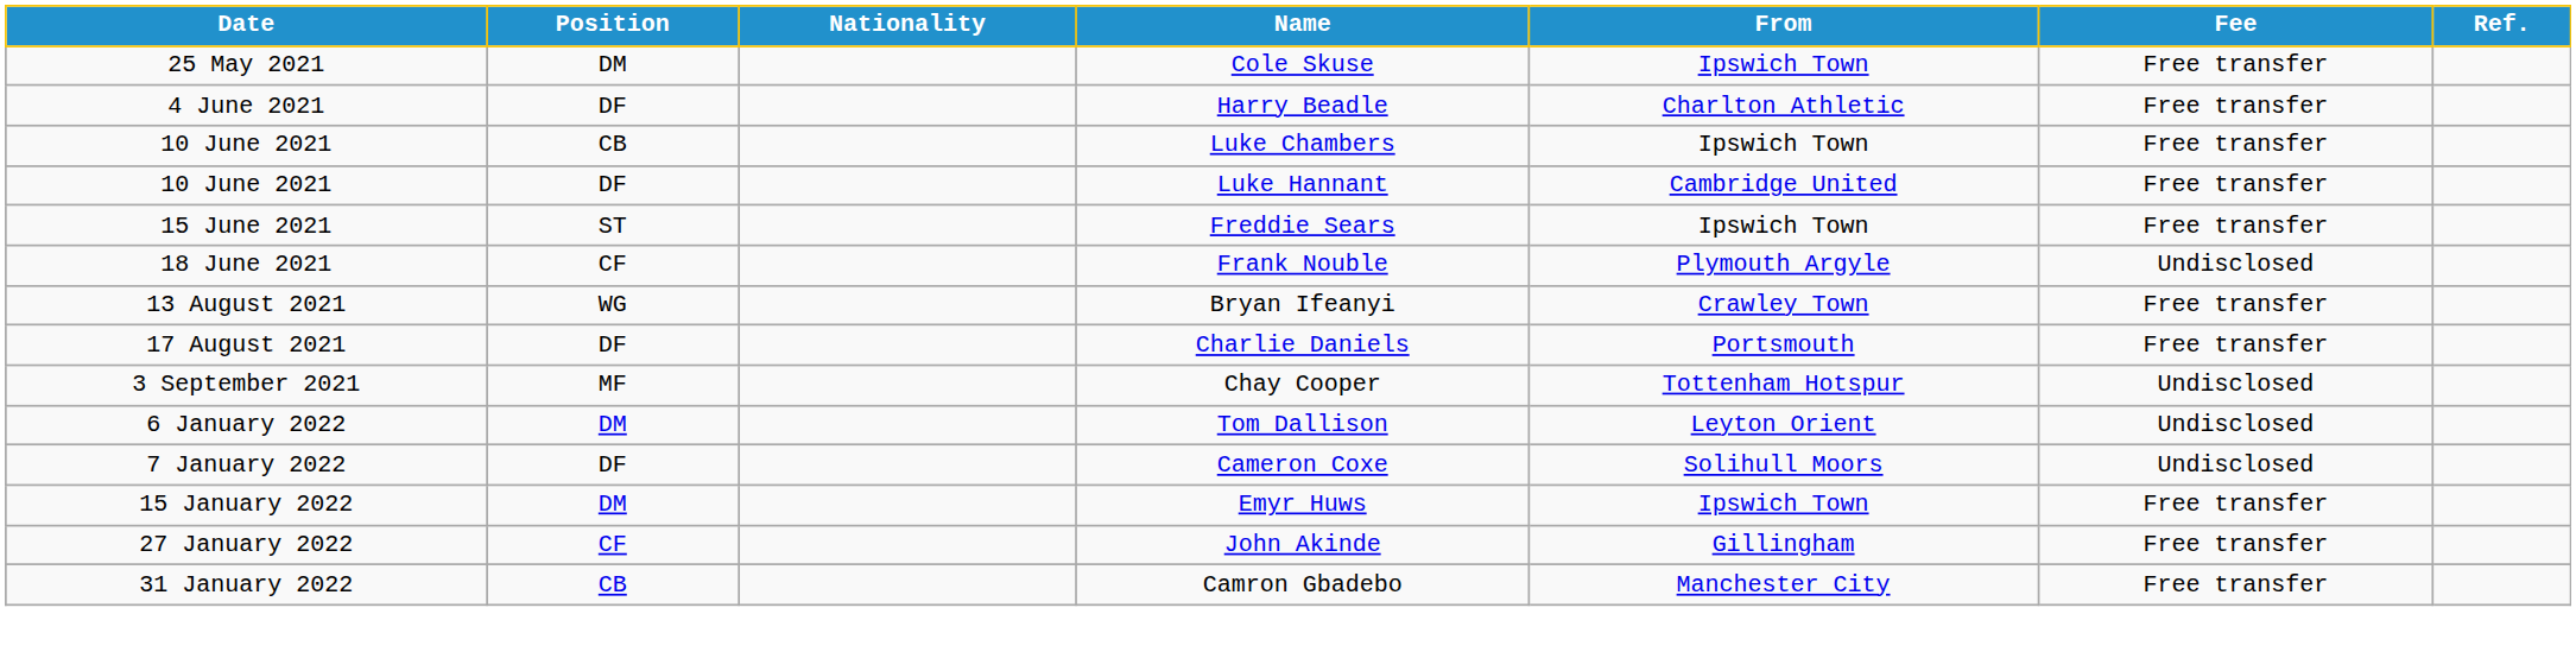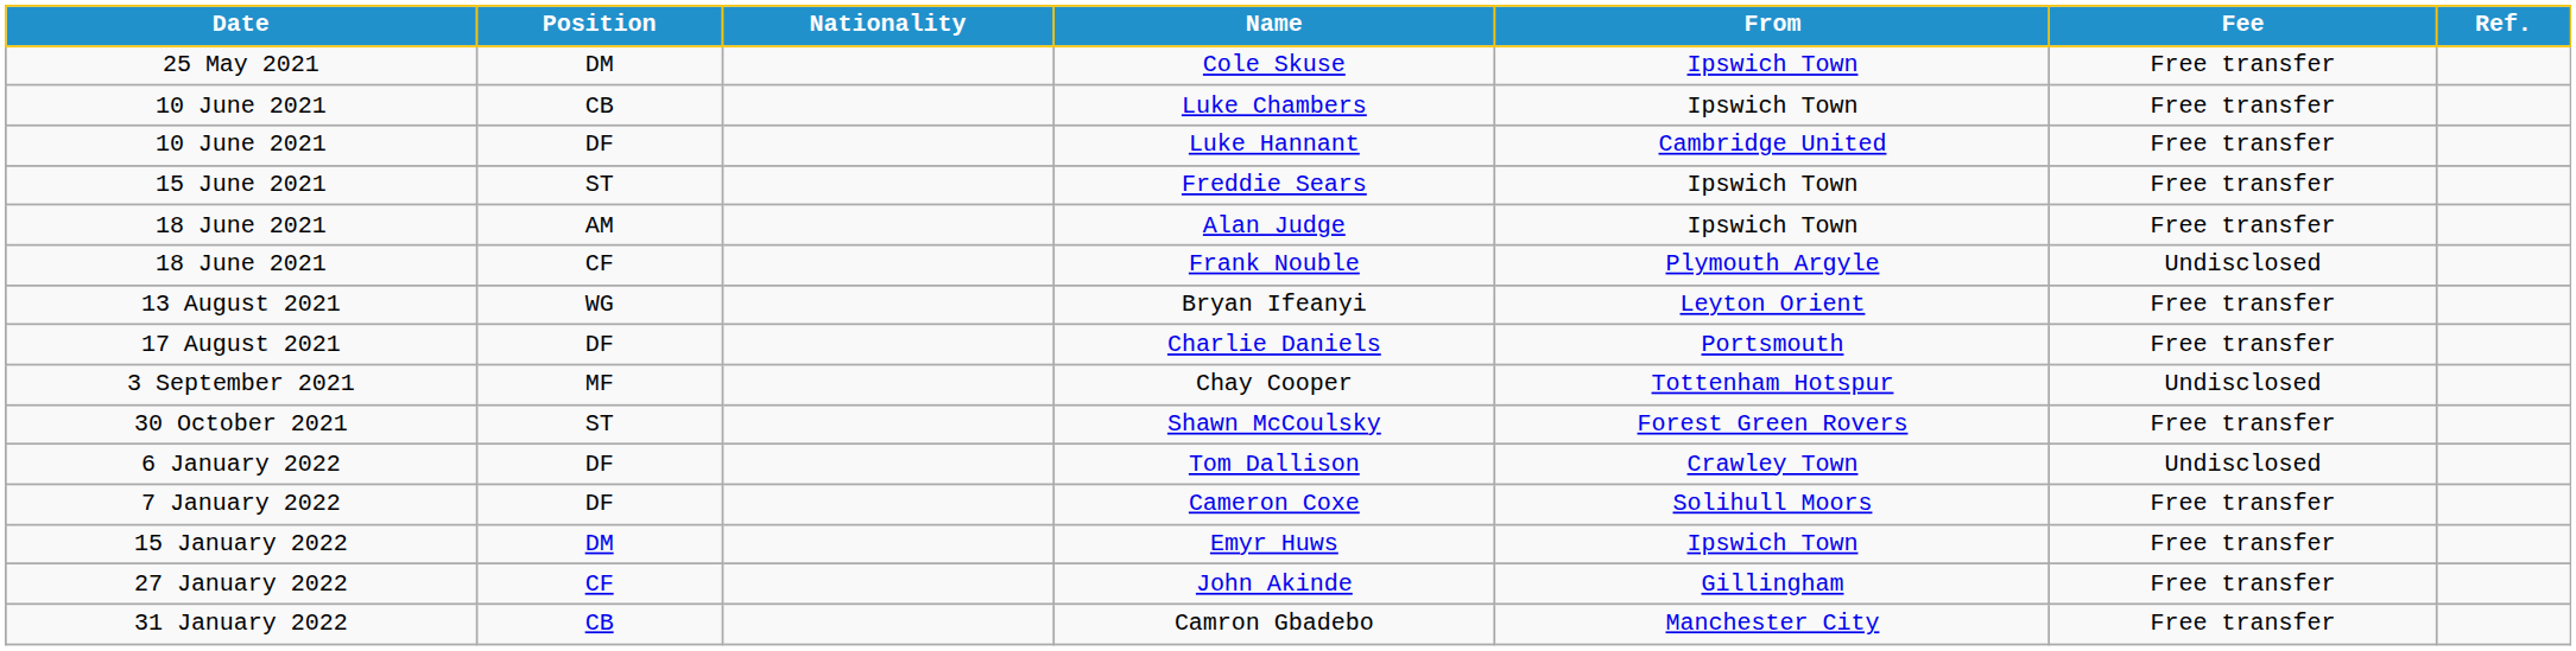 <table class="wikitable" style="text-align:center; font-size:90%; width:100%;">
 <tr>
 <th style="background:#2191CC; color:white; border:1px solid #F7C408; text-align:center;">Date</th>
 <th style="background:#2191CC; color:white; border:1px solid #F7C408; text-align:center;">Position</th>
 <th style="background:#2191CC; color:white; border:1px solid #F7C408; text-align:center;">Nationality</th>
 <th style="background:#2191CC; color:white; border:1px solid #F7C408; text-align:center;">Name</th>
 <th style="background:#2191CC; color:white; border:1px solid #F7C408; text-align:center;">From</th>
 <th style="background:#2191CC; color:white; border:1px solid #F7C408; text-align:center;">Fee</th>
 <th style="background:#2191CC; color:white; border:1px solid #F7C408; text-align:center;">Ref.</th>
 </tr>
 <tr>
 <td>25 May 2021</td>
 <td>DM</td>
 <td></td>
 <td><a href='#'>Cole Skuse</a></td>
 <td> <a href='#'>Ipswich Town</a></td>
-<td>Free transfer</td>
-<td></td>
-</tr>
-<tr>
-<td>4 June 2021</td>
-<td>DF</td>
-<td></td>
-<td><a href='#'>Harry Beadle</a></td>
-<td> <a href='#'>Charlton Athletic</a></td>
 <td>Free transfer</td>
 <td></td>
 </tr>
 <tr>
 <td>10 June 2021</td>
 <td>CB</td>
 <td></td>
 <td><a href='#'>Luke Chambers</a></td>
 <td> Ipswich Town</td>
 <td>Free transfer</td>
 <td></td>
 </tr>
 <tr>
 <td>10 June 2021</td>
 <td>DF</td>
 <td></td>
 <td><a href='#'>Luke Hannant</a></td>
 <td> <a href='#'>Cambridge United</a></td>
 <td>Free transfer</td>
 <td></td>
 </tr>
 <tr>
 <td>15 June 2021</td>
 <td>ST</td>
 <td></td>
 <td><a href='#'>Freddie Sears</a></td>
 <td> Ipswich Town</td>
 <td>Free transfer</td>
 <td></td>
 </tr>
 <tr>
 <td>18 June 2021</td>
+<td>AM</td>
+<td></td>
+<td><a href='#'>Alan Judge</a></td>
+<td> Ipswich Town</td>
+<td>Free transfer</td>
+<td></td>
+</tr>
+<tr>
+<td>18 June 2021</td>
 <td>CF</td>
 <td></td>
 <td><a href='#'>Frank Nouble</a></td>
 <td> <a href='#'>Plymouth Argyle</a></td>
 <td>Undisclosed</td>
 <td></td>
 </tr>
 <tr>
 <td>13 August 2021</td>
 <td>WG</td>
 <td></td>
 <td>Bryan Ifeanyi</td>
-<td> <a href='#'>Crawley Town</a></td>
+<td> <a href='#'>Leyton Orient</a></td>
 <td>Free transfer</td>
 <td></td>
 </tr>
 <tr>
 <td>17 August 2021</td>
 <td>DF</td>
 <td></td>
 <td><a href='#'>Charlie Daniels</a></td>
 <td> <a href='#'>Portsmouth</a></td>
 <td>Free transfer</td>
 <td></td>
 </tr>
 <tr>
 <td>3 September 2021</td>
 <td>MF</td>
 <td></td>
 <td>Chay Cooper</td>
 <td> <a href='#'>Tottenham Hotspur</a></td>
 <td>Undisclosed</td>
 <td></td>
 </tr>
 <tr>
+<td>30 October 2021</td>
+<td>ST</td>
+<td></td>
+<td><a href='#'>Shawn McCoulsky</a></td>
+<td> <a href='#'>Forest Green Rovers</a></td>
+<td>Free transfer</td>
+<td></td>
+</tr>
+<tr>
 <td>6 January 2022</td>
-<td><a href='#'>DM</a></td>
+<td>DF</td>
 <td></td>
 <td><a href='#'>Tom Dallison</a></td>
-<td> <a href='#'>Leyton Orient</a></td>
+<td> <a href='#'>Crawley Town</a></td>
 <td>Undisclosed</td>
 <td></td>
 </tr>
 <tr>
 <td>7 January 2022</td>
 <td>DF</td>
 <td></td>
 <td><a href='#'>Cameron Coxe</a></td>
 <td> <a href='#'>Solihull Moors</a></td>
-<td>Undisclosed</td>
+<td>Free transfer</td>
 <td></td>
 </tr>
 <tr>
 <td>15 January 2022</td>
 <td><a href='#'>DM</a></td>
 <td></td>
 <td><a href='#'>Emyr Huws</a></td>
 <td> <a href='#'>Ipswich Town</a></td>
 <td>Free transfer</td>
 <td></td>
 </tr>
 <tr>
 <td>27 January 2022</td>
 <td><a href='#'>CF</a></td>
 <td></td>
 <td><a href='#'>John Akinde</a></td>
 <td> <a href='#'>Gillingham</a></td>
 <td>Free transfer</td>
 <td></td>
 </tr>
 <tr>
 <td>31 January 2022</td>
 <td><a href='#'>CB</a></td>
 <td></td>
 <td>Camron Gbadebo</td>
 <td> <a href='#'>Manchester City</a></td>
 <td>Free transfer</td>
 <td></td>
 </tr>
 </table>
